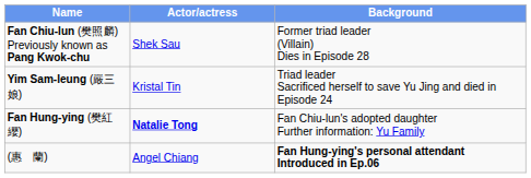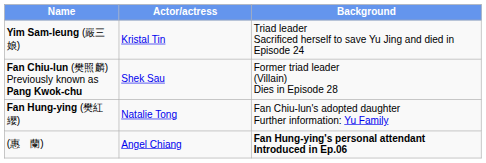 <table class="wikitable" width="60%">
 <tr style="background:cornflowerblue; color:white" align="center">
 <td style="width:6%"><strong>Name</strong></td>
 <td style="width:6%"><strong>Actor/actress</strong></td>
 <td style="width:15%"><strong>Background</strong></td>
 </tr>
 <tr>
+<td><strong>Yim Sam-leung</strong> (嚴三娘)</td>
+<td><a href='#'>Kristal Tin</a></td>
+<td>Triad leader<br>Sacrificed herself to save Yu Jing and died in Episode 24</td>
+</tr>
+<tr>
 <td><strong>Fan Chiu-lun</strong> (樊照麟)<br>Previously known as <strong>Pang Kwok-chu</strong></td>
 <td><a href='#'>Shek Sau</a></td>
 <td>Former triad leader<br>(Villain)<br>Dies in Episode 28</td>
 </tr>
 <tr>
-<td><strong>Yim Sam-leung</strong> (嚴三娘)</td>
-<td><a href='#'>Kristal Tin</a></td>
-<td>Triad leader<br>Sacrificed herself to save Yu Jing and died in Episode 24</td>
-</tr>
-<tr>
 <td><strong>Fan Hung-ying</strong> (樊紅纓)</td>
-<td><strong><a href='#'>Natalie Tong</a></strong></td>
+<td><a href='#'>Natalie Tong</a></td>
 <td>Fan Chiu-lun's adopted daughter<br>Further information: <a href='#'>Yu Family</a></td>
 </tr>
 <tr>
 <td>(惠　蘭)</td>
 <td><a href='#'>Angel Chiang</a></td>
 <td><strong>Fan Hung-ying's personal attendant<br>Introduced in Ep.06</strong></td>
 </tr>
 </table>
